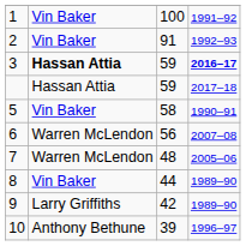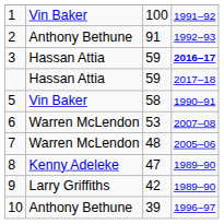 <table class="wikitable">
 <tr>
 </tr>
 <tr>
 <td>1</td>
 <td><a href='#'>Vin Baker</a></td>
 <td>100</td>
 <td style="font-size:80%;"><a href='#'>1991–92</a></td>
 </tr>
 <tr>
 <td>2</td>
-<td><a href='#'>Vin Baker</a></td>
+<td>Anthony Bethune</td>
 <td>91</td>
 <td style="font-size:80%;"><a href='#'>1992–93</a></td>
 </tr>
 <tr>
 <td>3</td>
-<td><strong>Hassan Attia</strong></td>
+<td>Hassan Attia</td>
 <td>59</td>
 <td style="font-size:80%;"><strong><a href='#'>2016–17</a></strong></td>
 </tr>
 <tr>
 <td></td>
 <td>Hassan Attia</td>
 <td>59</td>
 <td style="font-size:80%;"><a href='#'>2017–18</a></td>
 </tr>
 <tr>
 <td>5</td>
 <td><a href='#'>Vin Baker</a></td>
 <td>58</td>
 <td style="font-size:80%;"><a href='#'>1990–91</a></td>
 </tr>
 <tr>
 <td>6</td>
 <td>Warren McLendon</td>
-<td>56</td>
+<td>53</td>
 <td style="font-size:80%;"><a href='#'>2007–08</a></td>
 </tr>
 <tr>
 <td>7</td>
 <td>Warren McLendon</td>
 <td>48</td>
 <td style="font-size:80%;"><a href='#'>2005–06</a></td>
 </tr>
 <tr>
 <td>8</td>
-<td><a href='#'>Vin Baker</a></td>
-<td>44</td>
+<td><a href='#'>Kenny Adeleke</a></td>
+<td>47</td>
 <td style="font-size:80%;"><a href='#'>1989–90</a></td>
 </tr>
 <tr>
 <td>9</td>
 <td>Larry Griffiths</td>
 <td>42</td>
 <td style="font-size:80%;"><a href='#'>1989–90</a></td>
 </tr>
 <tr>
 <td>10</td>
 <td>Anthony Bethune</td>
 <td>39</td>
 <td style="font-size:80%;"><a href='#'>1996–97</a></td>
 </tr>
 </table>
